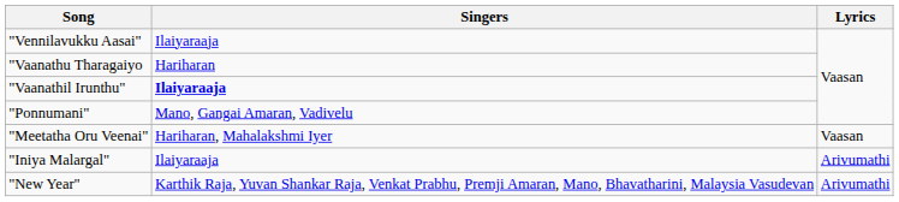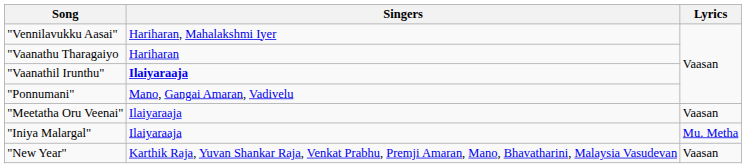 <table class="wikitable">
 <tr>
 <th>Song</th>
 <th>Singers</th>
 <th>Lyrics</th>
 </tr>
 <tr>
 <td>"Vennilavukku Aasai"</td>
-<td><a href='#'>Ilaiyaraaja</a></td>
+<td><a href='#'>Hariharan</a>, <a href='#'>Mahalakshmi Iyer</a></td>
 <td rowspan=4>Vaasan</td>
 </tr>
 <tr>
 <td>"Vaanathu Tharagaiyo</td>
 <td><a href='#'>Hariharan</a></td>
 </tr>
 <tr>
 <td>"Vaanathil Irunthu"</td>
 <td><strong><a href='#'>Ilaiyaraaja</a></strong></td>
 </tr>
 <tr>
 <td>"Ponnumani"</td>
 <td><a href='#'>Mano</a>, <a href='#'>Gangai Amaran</a>, <a href='#'>Vadivelu</a></td>
 </tr>
 <tr>
 <td>"Meetatha Oru Veenai"</td>
-<td><a href='#'>Hariharan</a>, <a href='#'>Mahalakshmi Iyer</a></td>
+<td><a href='#'>Ilaiyaraaja</a></td>
 <td>Vaasan</td>
 </tr>
 <tr>
 <td>"Iniya Malargal"</td>
 <td><a href='#'>Ilaiyaraaja</a></td>
-<td><a href='#'>Arivumathi</a></td>
+<td><a href='#'>Mu. Metha</a></td>
 </tr>
 <tr>
 <td>"New Year"</td>
 <td><a href='#'>Karthik Raja</a>, <a href='#'>Yuvan Shankar Raja</a>, <a href='#'>Venkat Prabhu</a>, <a href='#'>Premji Amaran</a>, <a href='#'>Mano</a>, <a href='#'>Bhavatharini</a>, <a href='#'>Malaysia Vasudevan</a></td>
-<td><a href='#'>Arivumathi</a></td>
+<td>Vaasan</td>
 </tr>
 </table>
